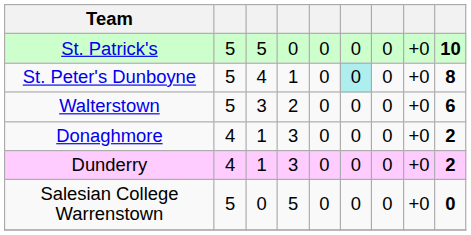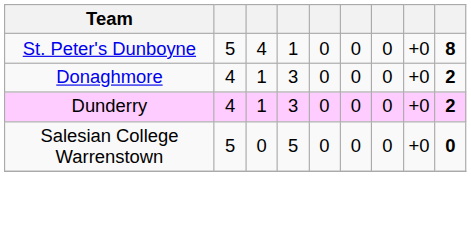 <table class="wikitable" style="text-align:center">
 <tr>
 <th width="175">Team</th>
 <th width="20"></th>
 <th width="20"></th>
 <th width="20"></th>
 <th width="20"></th>
 <th width="20"></th>
 <th width="20"></th>
 <th width="20"></th>
 <th width="20"></th>
 </tr>
-<tr style="background:#cfc;">
-<td><a href='#'>St. Patrick's</a></td>
-<td>5</td>
-<td>5</td>
-<td>0</td>
-<td>0</td>
-<td>0</td>
-<td>0</td>
-<td>+0</td>
-<td><strong>10</strong></td>
-</tr>
 <tr>
 <td><a href='#'>St. Peter's Dunboyne</a></td>
 <td>5</td>
 <td>4</td>
 <td>1</td>
 <td>0</td>
-<td style="background: paleturquoise;">0</td>
+<td>0</td>
 <td>0</td>
 <td>+0</td>
 <td><strong>8</strong></td>
-</tr>
-<tr>
-<td><a href='#'>Walterstown</a></td>
-<td>5</td>
-<td>3</td>
-<td>2</td>
-<td>0</td>
-<td>0</td>
-<td>0</td>
-<td>+0</td>
-<td><strong>6</strong></td>
 </tr>
 <tr>
 <td><a href='#'>Donaghmore</a></td>
 <td>4</td>
 <td>1</td>
 <td>3</td>
 <td>0</td>
 <td>0</td>
 <td>0</td>
 <td>+0</td>
 <td><strong>2</strong></td>
 </tr>
 <tr style="background:#fcf;">
 <td>Dunderry</td>
 <td>4</td>
 <td>1</td>
 <td>3</td>
 <td>0</td>
 <td>0</td>
 <td>0</td>
 <td>+0</td>
 <td><strong>2</strong></td>
 </tr>
 <tr>
 <td>Salesian College Warrenstown</td>
 <td>5</td>
 <td>0</td>
 <td>5</td>
 <td>0</td>
 <td>0</td>
 <td>0</td>
 <td>+0</td>
 <td><strong>0</strong></td>
 </tr>
 <tr>
 </tr>
 </table>
